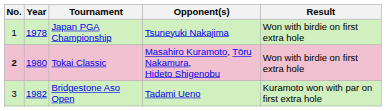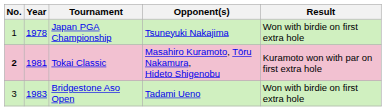 <table class="wikitable" style="font-size:95%;">
 <tr>
 <th>No.</th>
 <th>Year</th>
 <th>Tournament</th>
 <th>Opponent(s)</th>
 <th>Result</th>
 </tr>
 <tr style="background:#D0F0C0;">
 <td align=center>1</td>
 <td><a href='#'>1978</a></td>
 <td><a href='#'>Japan PGA Championship</a></td>
 <td> <a href='#'>Tsuneyuki Nakajima</a></td>
 <td>Won with birdie on first extra hole</td>
 </tr>
 <tr style="background:#F2C1D1;">
 <td align=center><strong>2</strong></td>
-<td><a href='#'>1980</a></td>
+<td><a href='#'>1981</a></td>
 <td><a href='#'>Tokai Classic</a></td>
 <td> <a href='#'>Masahiro Kuramoto</a>,  <a href='#'>Tōru Nakamura</a>,<br> <a href='#'>Hideto Shigenobu</a></td>
-<td>Won with birdie on first extra hole</td>
+<td>Kuramoto won with par on first extra hole</td>
 </tr>
 <tr style="background:#D0F0C0;">
 <td align=center>3</td>
-<td><a href='#'>1982</a></td>
+<td><a href='#'>1983</a></td>
 <td><a href='#'>Bridgestone Aso Open</a></td>
 <td> <a href='#'>Tadami Ueno</a></td>
-<td>Kuramoto won with par on first extra hole</td>
+<td>Won with birdie on first extra hole</td>
 </tr>
 </table>
